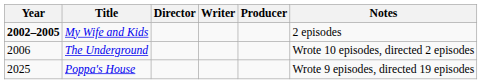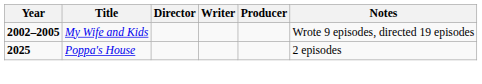 <table class="wikitable">
 <tr>
 <th>Year</th>
 <th>Title</th>
 <th>Director</th>
 <th>Writer</th>
 <th>Producer</th>
 <th>Notes</th>
 </tr>
 <tr>
 <td><strong>2002–2005</strong></td>
 <td><em><a href='#'>My Wife and Kids</a></em></td>
 <td></td>
 <td></td>
 <td></td>
-<td>2 episodes</td>
+<td>Wrote 9 episodes, directed 19 episodes</td>
 </tr>
 <tr>
-<td>2006</td>
-<td><em><a href='#'>The Underground</a></em></td>
-<td></td>
-<td></td>
-<td></td>
-<td>Wrote 10 episodes, directed 2 episodes</td>
-</tr>
-<tr>
-<td>2025</td>
+<td><strong>2025</strong></td>
 <td><em><a href='#'>Poppa's House</a></em></td>
 <td></td>
 <td></td>
 <td></td>
-<td>Wrote 9 episodes, directed 19 episodes</td>
+<td>2 episodes</td>
 </tr>
 </table>
